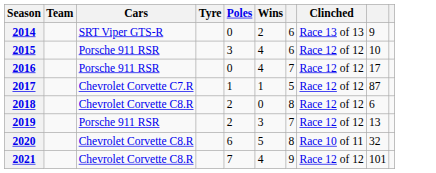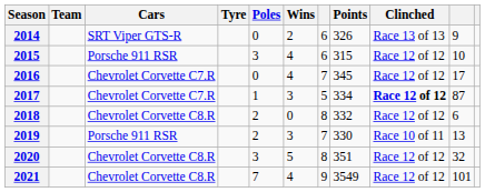 <table class="wikitable">
 <tr>
 <th>Season</th>
 <th>Team</th>
 <th>Cars</th>
 <th>Tyre</th>
 <th><a href='#'>Poles</a></th>
 <th>Wins</th>
 <th></th>
+<th>Points</th>
 <th>Clinched</th>
 <th></th>
 <th></th>
 </tr>
 <tr>
 <th><a href='#'>2014</a></th>
 <td></td>
 <td><a href='#'>SRT Viper GTS-R</a></td>
 <td></td>
 <td>0</td>
 <td>2</td>
 <td>6</td>
+<td>326</td>
 <td><a href='#'>Race 13</a> of 13</td>
 <td>9</td>
 <td></td>
 </tr>
 <tr>
 <th><a href='#'>2015</a></th>
 <td></td>
 <td><a href='#'>Porsche 911 RSR</a></td>
 <td></td>
 <td>3</td>
 <td>4</td>
 <td>6</td>
+<td>315</td>
 <td><a href='#'>Race 12</a> of 12</td>
 <td>10</td>
 <td></td>
 </tr>
 <tr>
 <th><a href='#'>2016</a></th>
 <td></td>
-<td><a href='#'>Porsche 911 RSR</a></td>
+<td><a href='#'>Chevrolet Corvette C7.R</a></td>
 <td></td>
 <td>0</td>
 <td>4</td>
 <td>7</td>
+<td>345</td>
 <td><a href='#'>Race 12</a> of 12</td>
 <td>17</td>
 <td></td>
 </tr>
 <tr>
 <th><a href='#'>2017</a></th>
 <td></td>
 <td><a href='#'>Chevrolet Corvette C7.R</a></td>
 <td></td>
 <td>1</td>
-<td>1</td>
+<td>3</td>
 <td>5</td>
-<td><a href='#'>Race 12</a> of 12</td>
+<td>334</td>
+<td><strong><a href='#'>Race 12</a> of 12</strong></td>
 <td>87</td>
 <td></td>
 </tr>
 <tr>
 <th><a href='#'>2018</a></th>
 <td></td>
 <td><a href='#'>Chevrolet Corvette C8.R</a></td>
 <td></td>
 <td>2</td>
 <td>0</td>
 <td>8</td>
+<td>332</td>
 <td><a href='#'>Race 12</a> of 12</td>
 <td>6</td>
 <td></td>
 </tr>
 <tr>
 <th><a href='#'>2019</a></th>
 <td></td>
 <td><a href='#'>Porsche 911 RSR</a></td>
 <td></td>
 <td>2</td>
 <td>3</td>
 <td>7</td>
-<td><a href='#'>Race 12</a> of 12</td>
+<td>330</td>
+<td><a href='#'>Race 10</a> of 11</td>
 <td>13</td>
 <td></td>
 </tr>
 <tr>
 <th><a href='#'>2020</a></th>
 <td></td>
 <td><a href='#'>Chevrolet Corvette C8.R</a></td>
 <td></td>
-<td>6</td>
+<td>3</td>
 <td>5</td>
 <td>8</td>
-<td><a href='#'>Race 10</a> of 11</td>
+<td>351</td>
+<td><a href='#'>Race 12</a> of 12</td>
 <td>32</td>
 <td></td>
 </tr>
 <tr>
 <th><a href='#'>2021</a></th>
 <td></td>
 <td><a href='#'>Chevrolet Corvette C8.R</a></td>
 <td></td>
 <td>7</td>
 <td>4</td>
 <td>9</td>
+<td>3549</td>
 <td><a href='#'>Race 12</a> of 12</td>
 <td>101</td>
 <td></td>
 </tr>
 </table>
